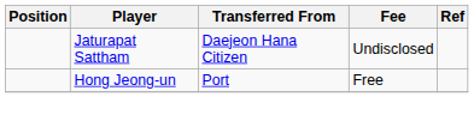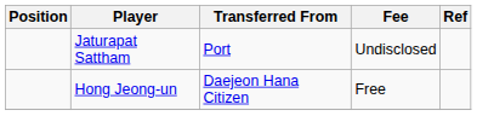 <table class="wikitable sortable" style="width:80%; text-align:center; font-size:100%; text-align:left;">
 <tr>
 <th><strong>Position</strong></th>
 <th><strong>Player</strong></th>
 <th><strong>Transferred From</strong></th>
 <th><strong>Fee</strong></th>
 <th><strong>Ref</strong></th>
 </tr>
 <tr>
 <td></td>
 <td> <a href='#'>Jaturapat Sattham</a></td>
-<td> <a href='#'>Daejeon Hana Citizen</a></td>
+<td> <a href='#'>Port</a></td>
 <td>Undisclosed</td>
 <td></td>
 </tr>
 <tr>
 <td></td>
 <td> <a href='#'>Hong Jeong-un</a></td>
-<td> <a href='#'>Port</a></td>
+<td> <a href='#'>Daejeon Hana Citizen</a></td>
 <td>Free</td>
 <td></td>
 </tr>
 <tr>
 </tr>
 </table>
